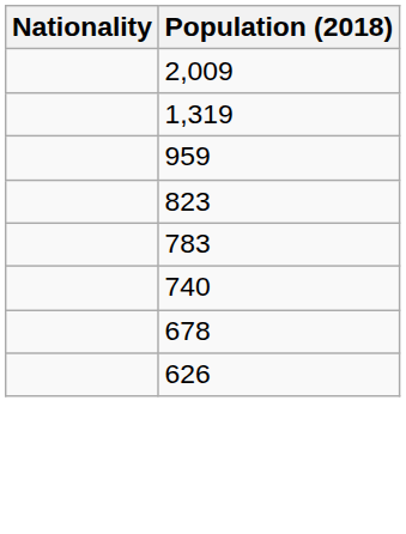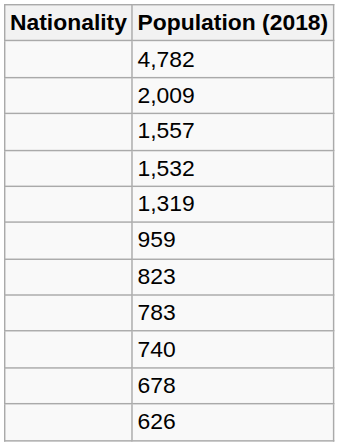 <table class="wikitable floatright" style="float:center;">
 <tr>
 <th scope="col">Nationality</th>
 <th scope="col">Population (2018)</th>
 </tr>
 <tr>
 <td></td>
+<td>4,782</td>
+</tr>
+<tr>
+<td></td>
 <td>2,009</td>
+</tr>
+<tr>
+<td></td>
+<td>1,557</td>
+</tr>
+<tr>
+<td></td>
+<td>1,532</td>
 </tr>
 <tr>
 <td></td>
 <td>1,319</td>
 </tr>
 <tr>
 <td></td>
 <td>959</td>
 </tr>
 <tr>
 <td></td>
 <td>823</td>
 </tr>
 <tr>
 <td></td>
 <td>783</td>
 </tr>
 <tr>
 <td></td>
 <td>740</td>
 </tr>
 <tr>
 <td></td>
 <td>678</td>
 </tr>
 <tr>
 <td></td>
 <td>626</td>
 </tr>
 </table>
